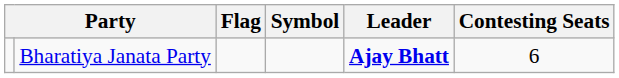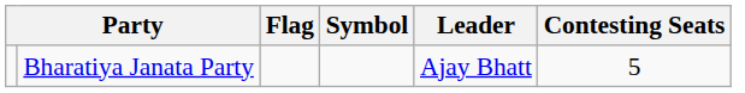 <table class="wikitable" style="text-align:center">
 <tr>
 <th colspan="2">Party</th>
 <th>Flag</th>
 <th>Symbol</th>
 <th>Leader</th>
 <th>Contesting Seats</th>
 </tr>
 <tr>
 <td></td>
 <td><a href='#'>Bharatiya Janata Party</a></td>
 <td></td>
 <td></td>
-<td><strong><a href='#'>Ajay Bhatt</a></strong></td>
-<td>6</td>
+<td><a href='#'>Ajay Bhatt</a></td>
+<td>5</td>
 </tr>
 </table>
